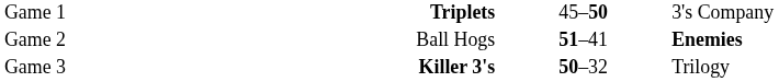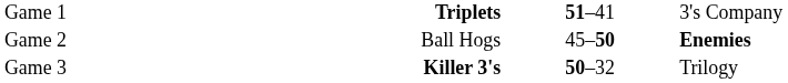 <table style="width:100%;" cellspacing="1">
 <tr>
 <th width=15%></th>
 <th width=25%></th>
 <th width=10%></th>
 <th width=25%></th>
 </tr>
 <tr style=font-size:90%>
 <td align=right>Game 1</td>
 <td align=right><strong>Triplets</strong></td>
-<td align=center>45–<strong>50</strong></td>
+<td align=center><strong>51</strong>–41</td>
 <td>3's Company</td>
 <td></td>
 </tr>
 <tr style=font-size:90%>
 <td align=right>Game 2</td>
 <td align=right>Ball Hogs</td>
-<td align=center><strong>51</strong>–41</td>
+<td align=center>45–<strong>50</strong></td>
 <td><strong>Enemies</strong></td>
 <td></td>
 </tr>
 <tr style=font-size:90%>
 <td align=right>Game 3</td>
 <td align=right><strong>Killer 3's</strong></td>
 <td align=center><strong>50</strong>–32</td>
 <td>Trilogy</td>
 <td></td>
 </tr>
 </table>
